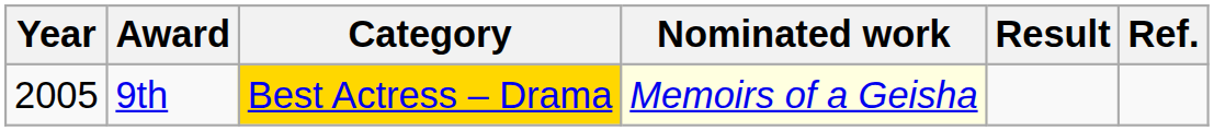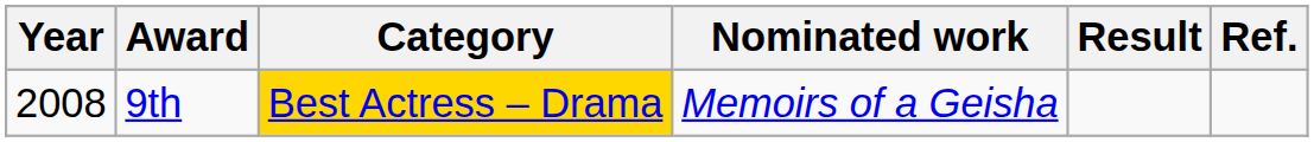 <table class="wikitable">
 <tr>
 <th>Year</th>
 <th>Award</th>
 <th>Category</th>
 <th>Nominated work</th>
 <th>Result</th>
 <th>Ref.</th>
 </tr>
 <tr>
-<td>2005</td>
+<td>2008</td>
 <td><a href='#'>9th</a></td>
 <td style="background: gold;"><a href='#'>Best Actress – Drama</a></td>
-<td style="background: lightyellow;"><em><a href='#'>Memoirs of a Geisha</a></em></td>
+<td><em><a href='#'>Memoirs of a Geisha</a></em></td>
 <td></td>
 <td></td>
 </tr>
 </table>
